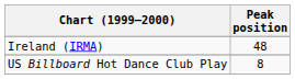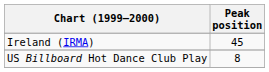 <table class="wikitable sortable">
 <tr>
 <th align="left">Chart (1999–2000)</th>
 <th align="center">Peak<br>position</th>
 </tr>
 <tr>
 </tr>
 <tr>
 </tr>
 <tr>
 <td align="left">Ireland (<a href='#'>IRMA</a>)</td>
-<td align="center">48</td>
+<td align="center">45</td>
 </tr>
 <tr>
 </tr>
 <tr>
 </tr>
 <tr>
 </tr>
 <tr>
 </tr>
 <tr>
 <td align="left">US <em>Billboard</em> Hot Dance Club Play</td>
 <td align="center">8</td>
 </tr>
 <tr>
 </tr>
 </table>
